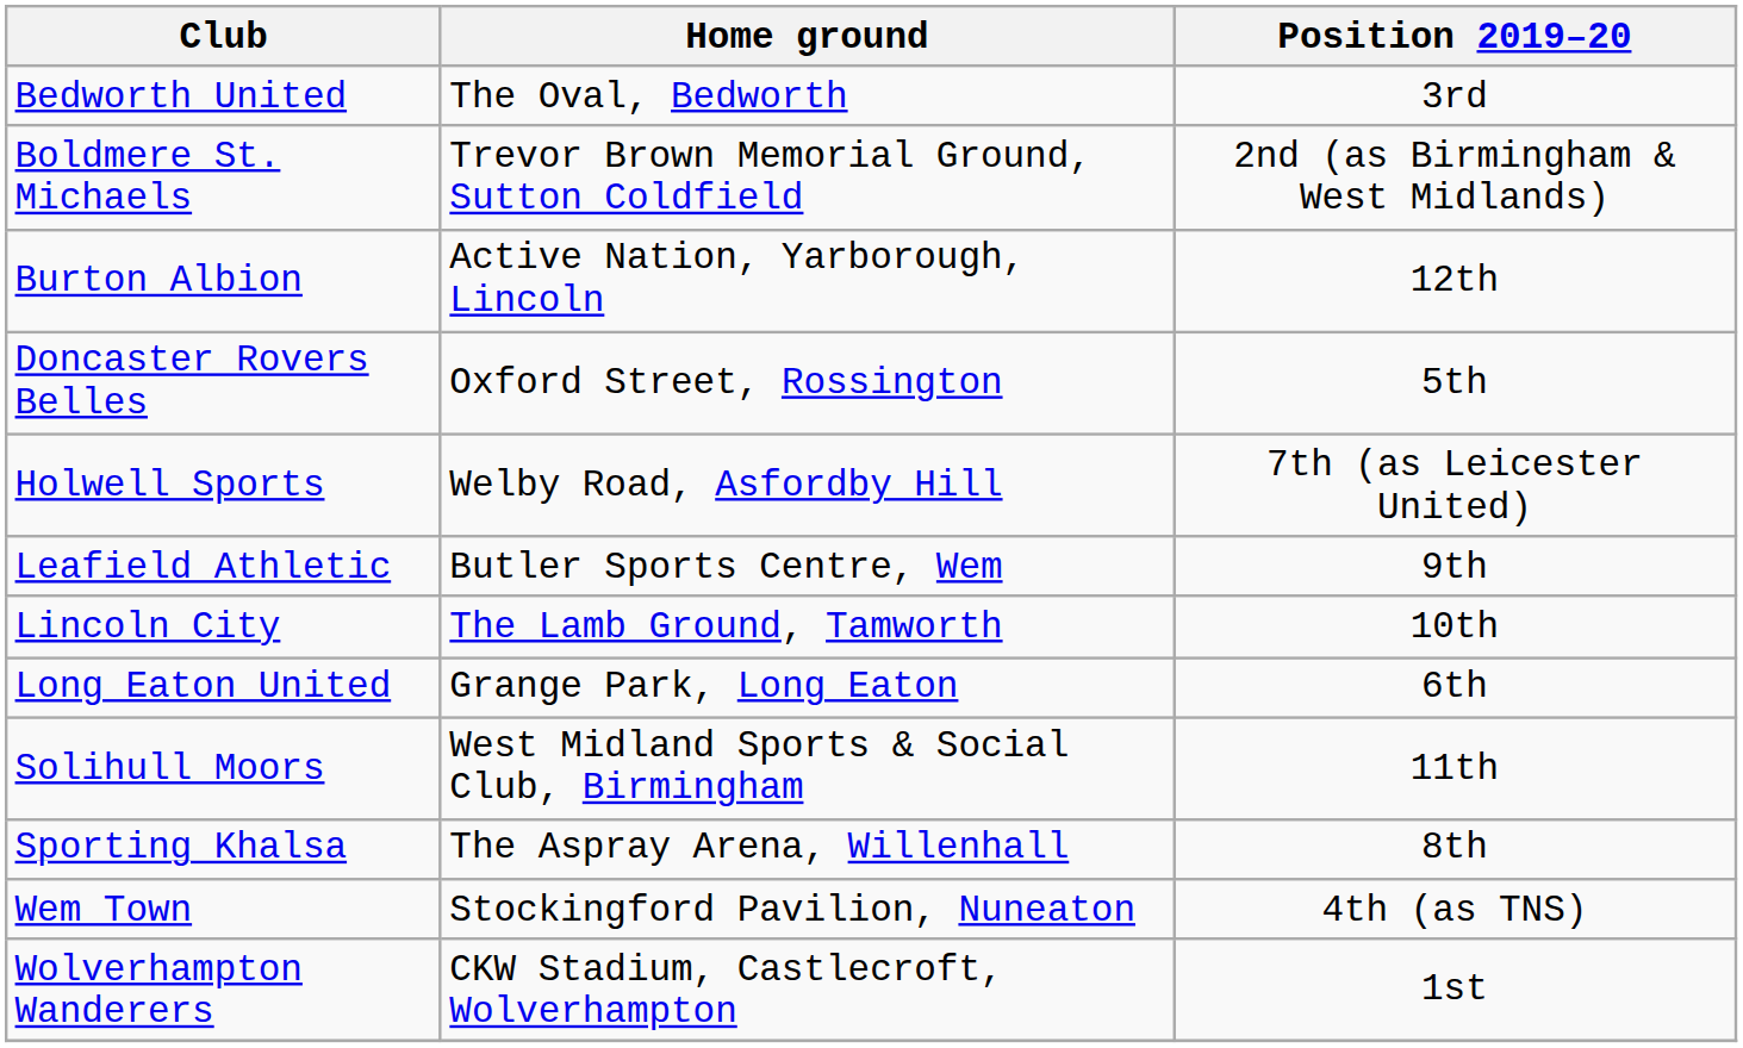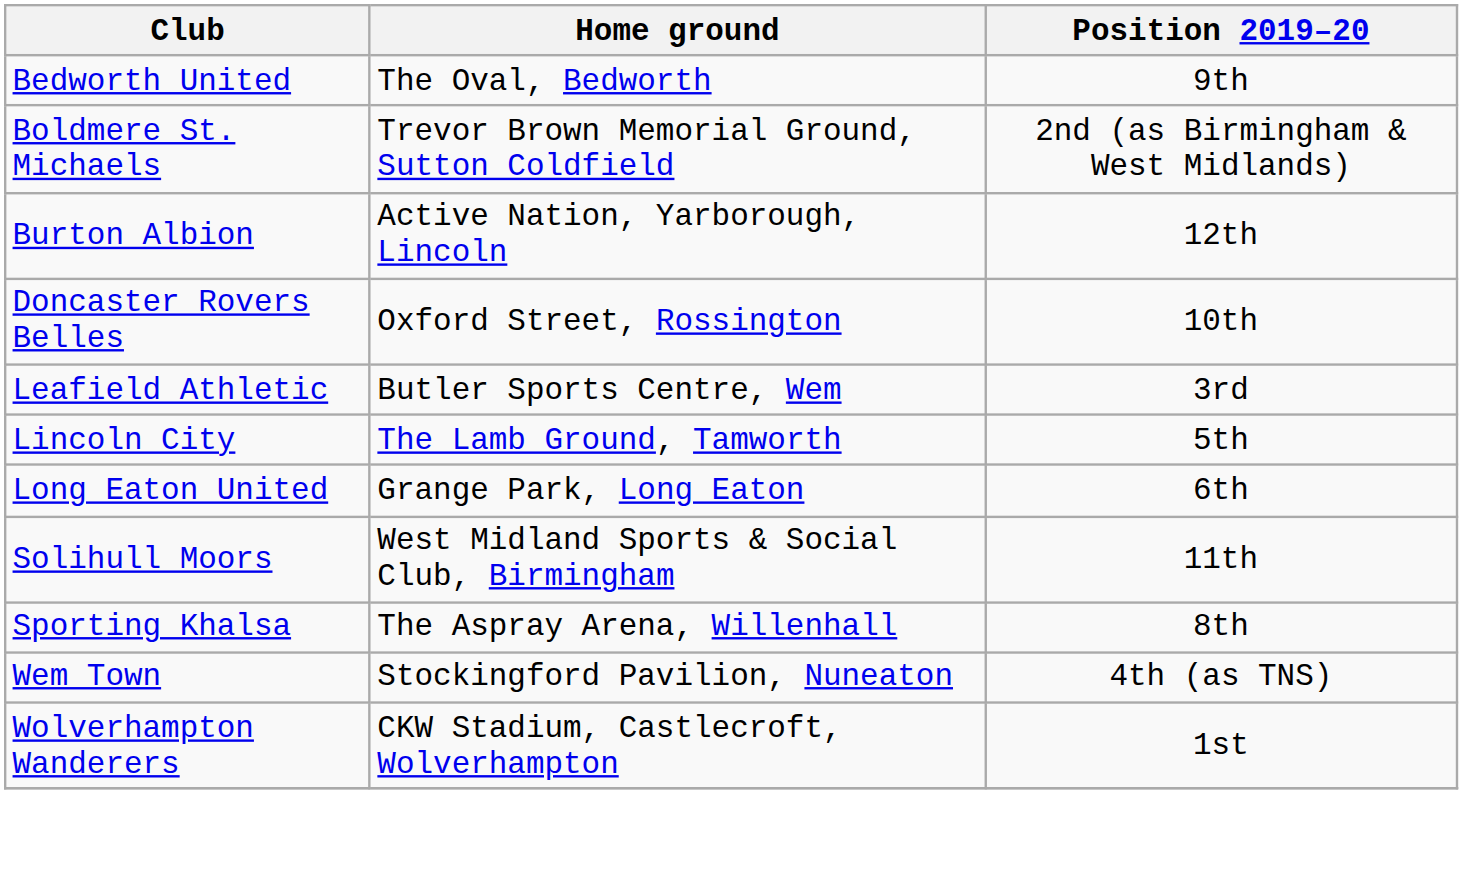 <table class="wikitable sortable" style="text-align:center;">
 <tr>
 <th>Club</th>
 <th>Home ground</th>
 <th>Position <a href='#'>2019–20</a></th>
 </tr>
 <tr>
 <td style="text-align:left;"><a href='#'>Bedworth United</a></td>
 <td style="text-align:left;">The Oval, <a href='#'>Bedworth</a></td>
-<td>3rd</td>
+<td>9th</td>
 </tr>
 <tr>
 <td style="text-align:left;"><a href='#'>Boldmere St. Michaels</a></td>
 <td style="text-align:left;">Trevor Brown Memorial Ground, <a href='#'>Sutton Coldfield</a></td>
 <td>2nd (as Birmingham & West Midlands)</td>
 </tr>
 <tr>
 <td style="text-align:left;"><a href='#'>Burton Albion</a></td>
 <td style="text-align:left;">Active Nation, Yarborough, <a href='#'>Lincoln</a></td>
 <td>12th</td>
 </tr>
 <tr>
 <td style="text-align:left;"><a href='#'>Doncaster Rovers Belles</a></td>
 <td style="text-align:left;">Oxford Street, <a href='#'>Rossington</a></td>
-<td>5th</td>
-</tr>
-<tr>
-<td style="text-align:left;"><a href='#'>Holwell Sports</a></td>
-<td style="text-align:left;">Welby Road, <a href='#'>Asfordby Hill</a></td>
-<td>7th (as Leicester United)</td>
+<td>10th</td>
 </tr>
 <tr>
 <td style="text-align:left;"><a href='#'>Leafield Athletic</a></td>
 <td style="text-align:left;">Butler Sports Centre, <a href='#'>Wem</a></td>
-<td>9th</td>
+<td>3rd</td>
 </tr>
 <tr>
 <td style="text-align:left;"><a href='#'>Lincoln City</a></td>
 <td style="text-align:left;"><a href='#'>The Lamb Ground</a>, <a href='#'>Tamworth</a></td>
-<td>10th</td>
+<td>5th</td>
 </tr>
 <tr>
 <td style="text-align:left;"><a href='#'>Long Eaton United</a></td>
 <td style="text-align:left;">Grange Park, <a href='#'>Long Eaton</a></td>
 <td>6th</td>
 </tr>
 <tr>
 <td style="text-align:left;"><a href='#'>Solihull Moors</a></td>
 <td style="text-align:left;">West Midland Sports & Social Club, <a href='#'>Birmingham</a></td>
 <td>11th</td>
 </tr>
 <tr>
 <td style="text-align:left;"><a href='#'>Sporting Khalsa</a></td>
 <td style="text-align:left;">The Aspray Arena, <a href='#'>Willenhall</a></td>
 <td>8th</td>
 </tr>
 <tr>
 <td style="text-align:left;"><a href='#'>Wem Town</a></td>
 <td style="text-align:left;">Stockingford Pavilion, <a href='#'>Nuneaton</a></td>
 <td>4th (as TNS)</td>
 </tr>
 <tr>
 <td style="text-align:left;"><a href='#'>Wolverhampton Wanderers</a></td>
 <td style="text-align:left;">CKW Stadium, Castlecroft, <a href='#'>Wolverhampton</a></td>
 <td>1st</td>
 </tr>
 <tr>
 </tr>
 </table>
